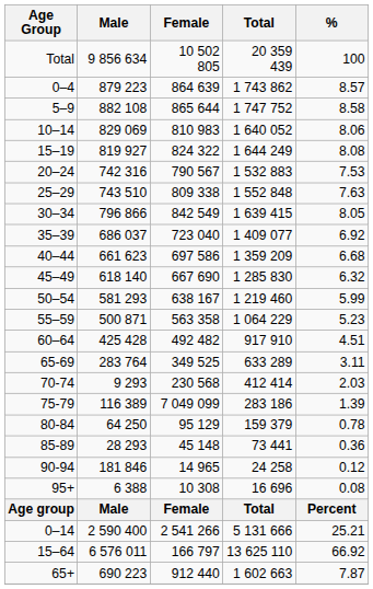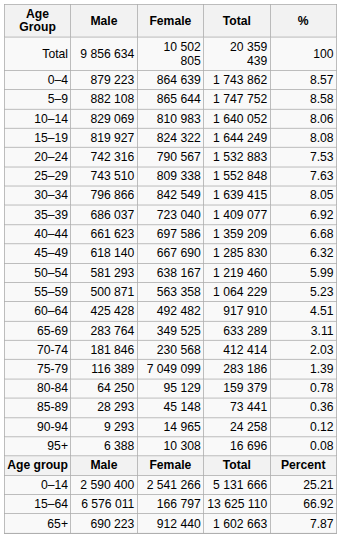 <table class="wikitable">
 <tr>
 <th width="80pt">Age Group</th>
 <th width="80pt">Male</th>
 <th width="80pt">Female</th>
 <th width="80pt">Total</th>
 <th width="80pt">%</th>
 </tr>
 <tr>
 <td align="right">Total</td>
 <td align="right">9 856 634</td>
 <td align="right">10 502 805</td>
 <td align="right">20 359 439</td>
 <td align="right">100</td>
 </tr>
 <tr>
 <td align="right">0–4</td>
 <td align="right">879 223</td>
 <td align="right">864 639</td>
 <td align="right">1 743 862</td>
 <td align="right">8.57</td>
 </tr>
 <tr>
 <td align="right">5–9</td>
 <td align="right">882 108</td>
 <td align="right">865 644</td>
 <td align="right">1 747 752</td>
 <td align="right">8.58</td>
 </tr>
 <tr>
 <td align="right">10–14</td>
 <td align="right">829 069</td>
 <td align="right">810 983</td>
 <td align="right">1 640 052</td>
 <td align="right">8.06</td>
 </tr>
 <tr>
 <td align="right">15–19</td>
 <td align="right">819 927</td>
 <td align="right">824 322</td>
 <td align="right">1 644 249</td>
 <td align="right">8.08</td>
 </tr>
 <tr>
 <td align="right">20–24</td>
 <td align="right">742 316</td>
 <td align="right">790 567</td>
 <td align="right">1 532 883</td>
 <td align="right">7.53</td>
 </tr>
 <tr>
 <td align="right">25–29</td>
 <td align="right">743 510</td>
 <td align="right">809 338</td>
 <td align="right">1 552 848</td>
 <td align="right">7.63</td>
 </tr>
 <tr>
 <td align="right">30–34</td>
 <td align="right">796 866</td>
 <td align="right">842 549</td>
 <td align="right">1 639 415</td>
 <td align="right">8.05</td>
 </tr>
 <tr>
 <td align="right">35–39</td>
 <td align="right">686 037</td>
 <td align="right">723 040</td>
 <td align="right">1 409 077</td>
 <td align="right">6.92</td>
 </tr>
 <tr>
 <td align="right">40–44</td>
 <td align="right">661 623</td>
 <td align="right">697 586</td>
 <td align="right">1 359 209</td>
 <td align="right">6.68</td>
 </tr>
 <tr>
 <td align="right">45–49</td>
 <td align="right">618 140</td>
 <td align="right">667 690</td>
 <td align="right">1 285 830</td>
 <td align="right">6.32</td>
 </tr>
 <tr>
 <td align="right">50–54</td>
 <td align="right">581 293</td>
 <td align="right">638 167</td>
 <td align="right">1 219 460</td>
 <td align="right">5.99</td>
 </tr>
 <tr>
 <td align="right">55–59</td>
 <td align="right">500 871</td>
 <td align="right">563 358</td>
 <td align="right">1 064 229</td>
 <td align="right">5.23</td>
 </tr>
 <tr>
 <td align="right">60–64</td>
 <td align="right">425 428</td>
 <td align="right">492 482</td>
 <td align="right">917 910</td>
 <td align="right">4.51</td>
 </tr>
 <tr>
 <td align="right">65-69</td>
 <td align="right">283 764</td>
 <td align="right">349 525</td>
 <td align="right">633 289</td>
 <td align="right">3.11</td>
 </tr>
 <tr>
 <td align="right">70-74</td>
-<td align="right">9 293</td>
+<td align="right">181 846</td>
 <td align="right">230 568</td>
 <td align="right">412 414</td>
 <td align="right">2.03</td>
 </tr>
 <tr>
 <td align="right">75-79</td>
 <td align="right">116 389</td>
 <td align="right">7 049 099</td>
 <td align="right">283 186</td>
 <td align="right">1.39</td>
 </tr>
 <tr>
 <td align="right">80-84</td>
 <td align="right">64 250</td>
 <td align="right">95 129</td>
 <td align="right">159 379</td>
 <td align="right">0.78</td>
 </tr>
 <tr>
 <td align="right">85-89</td>
 <td align="right">28 293</td>
 <td align="right">45 148</td>
 <td align="right">73 441</td>
 <td align="right">0.36</td>
 </tr>
 <tr>
 <td align="right">90-94</td>
-<td align="right">181 846</td>
+<td align="right">9 293</td>
 <td align="right">14 965</td>
 <td align="right">24 258</td>
 <td align="right">0.12</td>
 </tr>
 <tr>
 <td align="right">95+</td>
 <td align="right">6 388</td>
 <td align="right">10 308</td>
 <td align="right">16 696</td>
 <td align="right">0.08</td>
 </tr>
 <tr>
 <th width="50">Age group</th>
 <th width="80pt">Male</th>
 <th width="80">Female</th>
 <th width="80">Total</th>
 <th width="50">Percent</th>
 </tr>
 <tr>
 <td align="right">0–14</td>
 <td align="right">2 590 400</td>
 <td align="right">2 541 266</td>
 <td align="right">5 131 666</td>
 <td align="right">25.21</td>
 </tr>
 <tr>
 <td align="right">15–64</td>
 <td align="right">6 576 011</td>
 <td align="right">166 797</td>
 <td align="right">13 625 110</td>
 <td align="right">66.92</td>
 </tr>
 <tr>
 <td align="right">65+</td>
 <td align="right">690 223</td>
 <td align="right">912 440</td>
 <td align="right">1 602 663</td>
 <td align="right">7.87</td>
 </tr>
 <tr>
 </tr>
 </table>
